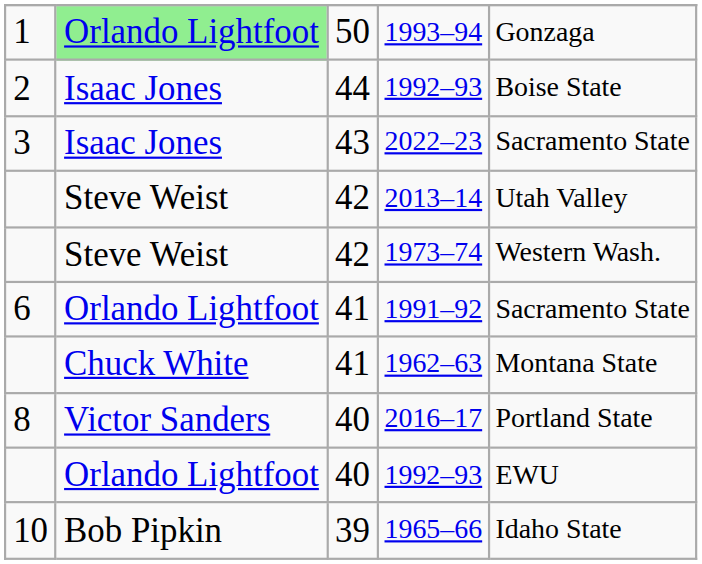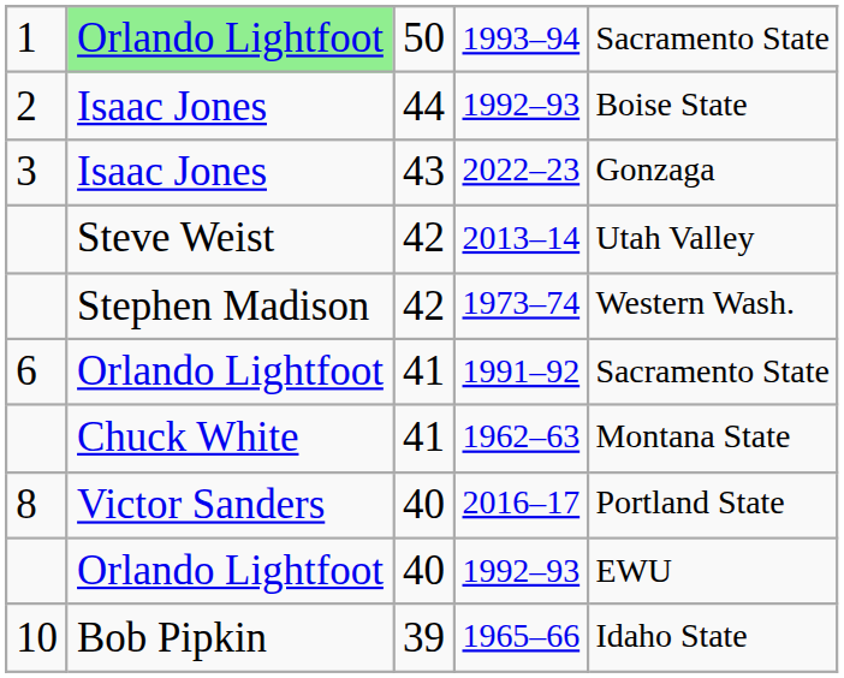 <table class="wikitable">
 <tr>
 </tr>
 <tr>
 <td>1</td>
 <td style="background: lightgreen;"><a href='#'>Orlando Lightfoot</a></td>
 <td>50</td>
 <td style="font-size:80%;"><a href='#'>1993–94</a></td>
-<td style="font-size:80%;">Gonzaga</td>
+<td style="font-size:80%;">Sacramento State</td>
 </tr>
 <tr>
 <td>2</td>
 <td><a href='#'>Isaac Jones</a></td>
 <td>44</td>
 <td style="font-size:80%;"><a href='#'>1992–93</a></td>
 <td style="font-size:80%;">Boise State</td>
 </tr>
 <tr>
 <td>3</td>
 <td><a href='#'>Isaac Jones</a></td>
 <td>43</td>
 <td style="font-size:80%;"><a href='#'>2022–23</a></td>
-<td style="font-size:80%;">Sacramento State</td>
+<td style="font-size:80%;">Gonzaga</td>
 </tr>
 <tr>
 <td></td>
 <td>Steve Weist</td>
 <td>42</td>
 <td style="font-size:80%;"><a href='#'>2013–14</a></td>
 <td style="font-size:80%;">Utah Valley</td>
 </tr>
 <tr>
 <td></td>
-<td>Steve Weist</td>
+<td>Stephen Madison</td>
 <td>42</td>
 <td style="font-size:80%;"><a href='#'>1973–74</a></td>
 <td style="font-size:80%;">Western Wash.</td>
 </tr>
 <tr>
 <td>6</td>
 <td><a href='#'>Orlando Lightfoot</a></td>
 <td>41</td>
 <td style="font-size:80%;"><a href='#'>1991–92</a></td>
 <td style="font-size:80%;">Sacramento State</td>
 </tr>
 <tr>
 <td></td>
 <td><a href='#'>Chuck White</a></td>
 <td>41</td>
 <td style="font-size:80%;"><a href='#'>1962–63</a></td>
 <td style="font-size:80%;">Montana State</td>
 </tr>
 <tr>
 <td>8</td>
 <td><a href='#'>Victor Sanders</a></td>
 <td>40</td>
 <td style="font-size:80%;"><a href='#'>2016–17</a></td>
 <td style="font-size:80%;">Portland State</td>
 </tr>
 <tr>
 <td></td>
 <td><a href='#'>Orlando Lightfoot</a></td>
 <td>40</td>
 <td style="font-size:80%;"><a href='#'>1992–93</a></td>
 <td style="font-size:80%;">EWU</td>
 </tr>
 <tr>
 <td>10</td>
 <td>Bob Pipkin</td>
 <td>39</td>
 <td style="font-size:80%;"><a href='#'>1965–66</a></td>
 <td style="font-size:80%;">Idaho State</td>
 </tr>
 </table>
